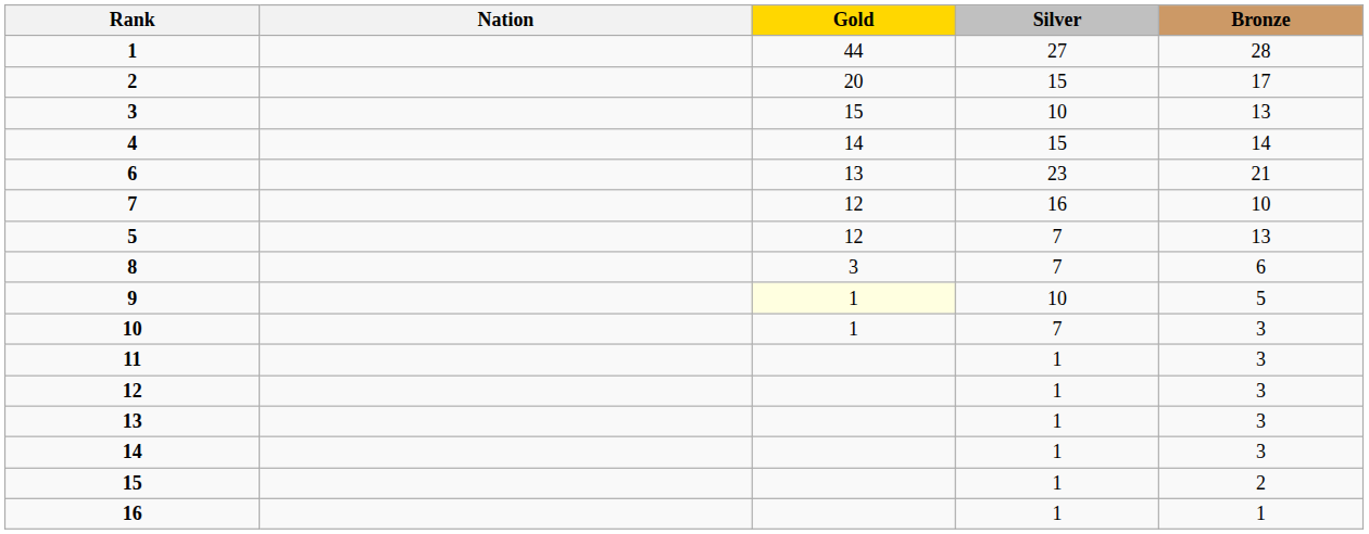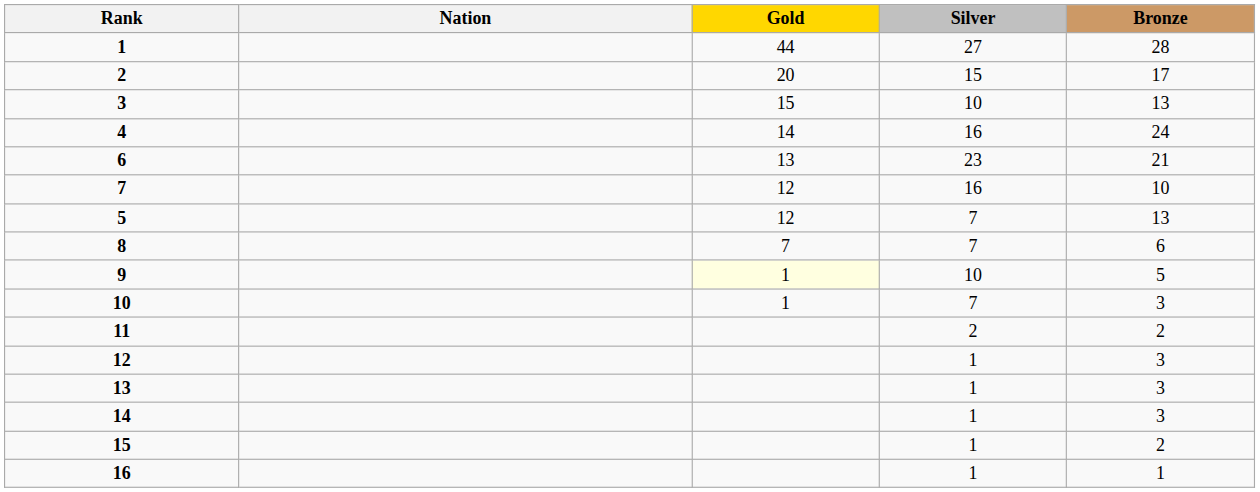 <table class="wikitable collapsible autocollapse plainrowheaders" width=70.5% style="text-align:center">
 <tr style="background-color:#EDEDED;">
 <th width=100px class="hintergrundfarbe5">Rank</th>
 <th width=200px class="hintergrundfarbe6">Nation</th>
 <th style="background:    gold; width:15%">Gold</th>
 <th style="background:  silver; width:15%">Silver</th>
 <th style="background: #CC9966; width:15%">Bronze</th>
 </tr>
 <tr>
 <td><strong>1</strong></td>
 <td align=left></td>
 <td>44</td>
 <td>27</td>
 <td>28</td>
 </tr>
 <tr>
 <td><strong>2</strong></td>
 <td align=left></td>
 <td>20</td>
 <td>15</td>
 <td>17</td>
 </tr>
 <tr>
 <td><strong>3</strong></td>
 <td align=left></td>
 <td>15</td>
 <td>10</td>
 <td>13</td>
 </tr>
 <tr>
 <td><strong>4</strong></td>
 <td align=left></td>
 <td>14</td>
-<td>15</td>
-<td>14</td>
+<td>16</td>
+<td>24</td>
 </tr>
 <tr>
 <td><strong>6</strong></td>
 <td align=left></td>
 <td>13</td>
 <td>23</td>
 <td>21</td>
 </tr>
 <tr>
 <td><strong>7</strong></td>
 <td align=left></td>
 <td>12</td>
 <td>16</td>
 <td>10</td>
 </tr>
 <tr>
 <td><strong>5</strong></td>
 <td align=left></td>
 <td>12</td>
 <td>7</td>
 <td>13</td>
 </tr>
 <tr>
 <td><strong>8</strong></td>
 <td align=left></td>
-<td>3</td>
+<td>7</td>
 <td>7</td>
 <td>6</td>
 </tr>
 <tr>
 <td><strong>9</strong></td>
 <td align=left></td>
 <td style="background: lightyellow;">1</td>
 <td>10</td>
 <td>5</td>
 </tr>
 <tr>
 <td><strong>10</strong></td>
 <td align=left></td>
 <td>1</td>
 <td>7</td>
 <td>3</td>
 </tr>
 <tr>
 <td><strong>11</strong></td>
 <td align=left></td>
 <td></td>
-<td>1</td>
-<td>3</td>
+<td>2</td>
+<td>2</td>
 </tr>
 <tr>
 <td><strong>12</strong></td>
 <td align=left></td>
 <td></td>
 <td>1</td>
 <td>3</td>
 </tr>
 <tr>
 <td><strong>13</strong></td>
 <td align=left></td>
 <td></td>
 <td>1</td>
 <td>3</td>
 </tr>
 <tr>
 <td><strong>14</strong></td>
 <td align=left></td>
 <td></td>
 <td>1</td>
 <td>3</td>
 </tr>
 <tr>
 <td><strong>15</strong></td>
 <td align=left></td>
 <td></td>
 <td>1</td>
 <td>2</td>
 </tr>
 <tr>
 <td><strong>16</strong></td>
 <td align=left></td>
 <td></td>
 <td>1</td>
 <td>1</td>
 </tr>
 </table>
